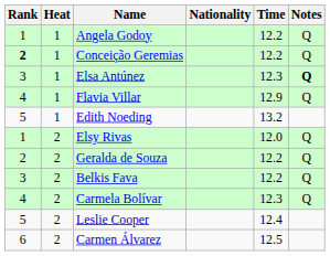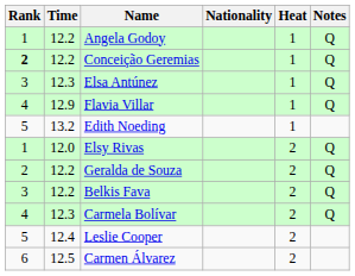 <table class="wikitable sortable" style="text-align:center">
 <tr>
 <th>Rank</th>
-<th>Heat</th>
+<th>Time</th>
 <th>Name</th>
 <th>Nationality</th>
-<th>Time</th>
+<th>Heat</th>
 <th>Notes</th>
 </tr>
 <tr bgcolor=ccffcc>
 <td>1</td>
-<td>1</td>
+<td>12.2</td>
 <td align=left><a href='#'>Angela Godoy</a></td>
 <td align=left></td>
-<td>12.2</td>
+<td>1</td>
 <td>Q</td>
 </tr>
 <tr bgcolor=ccffcc>
 <td><strong>2</strong></td>
-<td>1</td>
+<td>12.2</td>
 <td align=left><a href='#'>Conceição Geremias</a></td>
 <td align=left></td>
-<td>12.2</td>
+<td>1</td>
 <td>Q</td>
 </tr>
 <tr bgcolor=ccffcc>
 <td>3</td>
-<td>1</td>
+<td>12.3</td>
 <td align=left><a href='#'>Elsa Antúnez</a></td>
 <td align=left></td>
-<td>12.3</td>
-<td><strong>Q</strong></td>
+<td>1</td>
+<td>Q</td>
 </tr>
 <tr bgcolor=ccffcc>
 <td>4</td>
-<td>1</td>
+<td>12.9</td>
 <td align=left><a href='#'>Flavia Villar</a></td>
 <td align=left></td>
-<td>12.9</td>
+<td>1</td>
 <td>Q</td>
 </tr>
 <tr>
 <td>5</td>
-<td>1</td>
+<td>13.2</td>
 <td align=left><a href='#'>Edith Noeding</a></td>
 <td align=left></td>
-<td>13.2</td>
+<td>1</td>
 <td></td>
 </tr>
 <tr bgcolor=ccffcc>
 <td>1</td>
-<td>2</td>
+<td>12.0</td>
 <td align=left><a href='#'>Elsy Rivas</a></td>
 <td align=left></td>
-<td>12.0</td>
+<td>2</td>
 <td>Q</td>
 </tr>
 <tr bgcolor=ccffcc>
 <td>2</td>
-<td>2</td>
+<td>12.2</td>
 <td align=left><a href='#'>Geralda de Souza</a></td>
 <td align=left></td>
-<td>12.2</td>
+<td>2</td>
 <td>Q</td>
 </tr>
 <tr bgcolor=ccffcc>
 <td>3</td>
-<td>2</td>
+<td>12.2</td>
 <td align=left><a href='#'>Belkis Fava</a></td>
 <td align=left></td>
-<td>12.2</td>
+<td>2</td>
 <td>Q</td>
 </tr>
 <tr bgcolor=ccffcc>
 <td>4</td>
-<td>2</td>
+<td>12.3</td>
 <td align=left><a href='#'>Carmela Bolívar</a></td>
 <td align=left></td>
-<td>12.3</td>
+<td>2</td>
 <td>Q</td>
 </tr>
 <tr>
 <td>5</td>
-<td>2</td>
+<td>12.4</td>
 <td align=left><a href='#'>Leslie Cooper</a></td>
 <td align=left></td>
-<td>12.4</td>
+<td>2</td>
 <td></td>
 </tr>
 <tr>
 <td>6</td>
-<td>2</td>
+<td>12.5</td>
 <td align=left><a href='#'>Carmen Álvarez</a></td>
 <td align=left></td>
-<td>12.5</td>
+<td>2</td>
 <td></td>
 </tr>
 </table>
